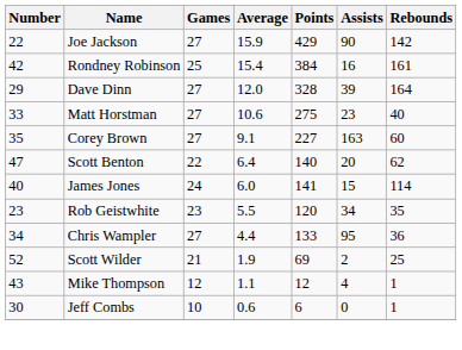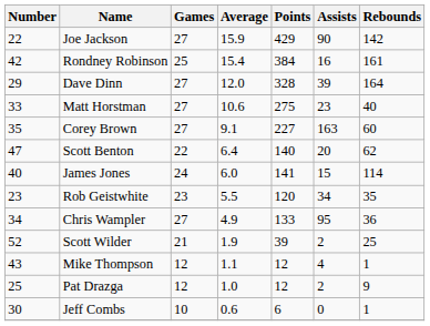 <table class="wikitable" style="font-size: 95%;">
 <tr>
 <th>Number</th>
 <th>Name</th>
 <th>Games</th>
 <th>Average</th>
 <th>Points</th>
 <th>Assists</th>
 <th>Rebounds</th>
 </tr>
 <tr>
 <td>22</td>
 <td>Joe Jackson</td>
 <td>27</td>
 <td>15.9</td>
 <td>429</td>
 <td>90</td>
 <td>142</td>
 </tr>
 <tr>
 <td>42</td>
 <td>Rondney Robinson</td>
 <td>25</td>
 <td>15.4</td>
 <td>384</td>
 <td>16</td>
 <td>161</td>
 </tr>
 <tr>
 <td>29</td>
 <td>Dave Dinn</td>
 <td>27</td>
 <td>12.0</td>
 <td>328</td>
 <td>39</td>
 <td>164</td>
 </tr>
 <tr>
 <td>33</td>
 <td>Matt Horstman</td>
 <td>27</td>
 <td>10.6</td>
 <td>275</td>
 <td>23</td>
 <td>40</td>
 </tr>
 <tr>
 <td>35</td>
 <td>Corey Brown</td>
 <td>27</td>
 <td>9.1</td>
 <td>227</td>
 <td>163</td>
 <td>60</td>
 </tr>
 <tr>
 <td>47</td>
 <td>Scott Benton</td>
 <td>22</td>
 <td>6.4</td>
 <td>140</td>
 <td>20</td>
 <td>62</td>
 </tr>
 <tr>
 <td>40</td>
 <td>James Jones</td>
 <td>24</td>
 <td>6.0</td>
 <td>141</td>
 <td>15</td>
 <td>114</td>
 </tr>
 <tr>
 <td>23</td>
 <td>Rob Geistwhite</td>
 <td>23</td>
 <td>5.5</td>
 <td>120</td>
 <td>34</td>
 <td>35</td>
 </tr>
 <tr>
 <td>34</td>
 <td>Chris Wampler</td>
 <td>27</td>
-<td>4.4</td>
+<td>4.9</td>
 <td>133</td>
 <td>95</td>
 <td>36</td>
 </tr>
 <tr>
 <td>52</td>
 <td>Scott Wilder</td>
 <td>21</td>
 <td>1.9</td>
-<td>69</td>
+<td>39</td>
 <td>2</td>
 <td>25</td>
 </tr>
 <tr>
 <td>43</td>
 <td>Mike Thompson</td>
 <td>12</td>
 <td>1.1</td>
 <td>12</td>
 <td>4</td>
 <td>1</td>
 </tr>
 <tr>
+<td>25</td>
+<td>Pat Drazga</td>
+<td>12</td>
+<td>1.0</td>
+<td>12</td>
+<td>2</td>
+<td>9</td>
+</tr>
+<tr>
 <td>30</td>
 <td>Jeff Combs</td>
 <td>10</td>
 <td>0.6</td>
 <td>6</td>
 <td>0</td>
 <td>1</td>
 </tr>
 <tr>
 </tr>
 </table>
